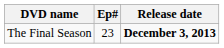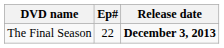 <table class="wikitable">
 <tr>
 <th>DVD name</th>
 <th>Ep#</th>
 <th>Release date</th>
 </tr>
 <tr>
 <td>The Final Season</td>
-<td style="text-align:center;">23</td>
+<td style="text-align:center;">22</td>
 <td><strong>December 3, 2013</strong></td>
 </tr>
 </table>
